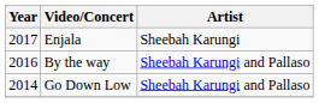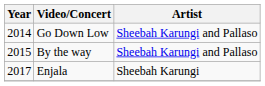 <table class ="wikitable">
 <tr>
 <th>Year</th>
 <th>Video/Concert</th>
 <th>Artist</th>
 </tr>
 <tr>
+<td>2014</td>
+<td>Go Down Low</td>
+<td><a href='#'>Sheebah Karungi</a> and Pallaso</td>
+</tr>
+<tr>
+<td>2015</td>
+<td>By the way</td>
+<td><a href='#'>Sheebah Karungi</a> and Pallaso</td>
+</tr>
+<tr>
 <td>2017</td>
 <td>Enjala</td>
 <td>Sheebah Karungi</td>
 </tr>
 <tr>
-<td>2016</td>
-<td>By the way</td>
-<td><a href='#'>Sheebah Karungi</a> and Pallaso</td>
-</tr>
-<tr>
-<td>2014</td>
-<td>Go Down Low</td>
-<td><a href='#'>Sheebah Karungi</a> and Pallaso</td>
-</tr>
-<tr>
 </tr>
 </table>
